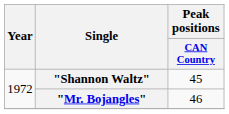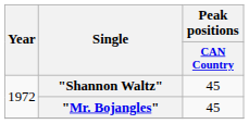 <table class="wikitable plainrowheaders" style="text-align:center;">
 <tr>
 <th rowspan="2">Year</th>
 <th rowspan="2" style="width:10em;">Single</th>
 <th>Peak positions</th>
 </tr>
 <tr style="font-size:smaller;">
 <th width="65"><a href='#'>CAN Country</a><br></th>
 </tr>
 <tr>
 <td rowspan="2">1972</td>
 <th scope="row">"Shannon Waltz"</th>
 <td>45</td>
 </tr>
 <tr>
 <th scope="row">"<a href='#'>Mr. Bojangles</a>"</th>
-<td>46</td>
+<td>45</td>
 </tr>
 <tr>
 </tr>
 </table>
